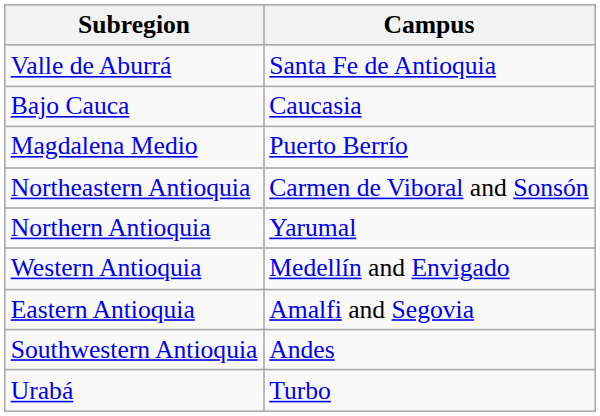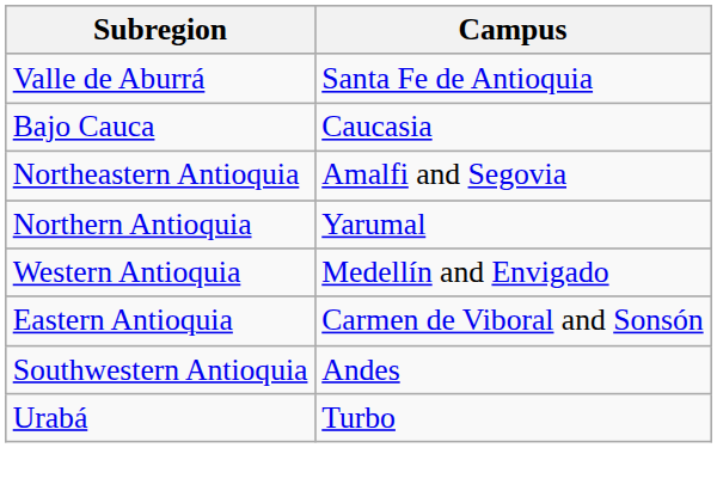 <table class="wikitable">
 <tr>
 <th>Subregion</th>
 <th>Campus</th>
 </tr>
 <tr>
 <td><a href='#'>Valle de Aburrá</a></td>
 <td><a href='#'>Santa Fe de Antioquia</a></td>
 </tr>
 <tr>
 <td><a href='#'>Bajo Cauca</a></td>
 <td><a href='#'>Caucasia</a></td>
 </tr>
 <tr>
-<td><a href='#'>Magdalena Medio</a></td>
-<td><a href='#'>Puerto Berrío</a></td>
-</tr>
-<tr>
 <td><a href='#'>Northeastern Antioquia</a></td>
-<td><a href='#'>Carmen de Viboral</a> and <a href='#'>Sonsón</a></td>
+<td><a href='#'>Amalfi</a> and <a href='#'>Segovia</a></td>
 </tr>
 <tr>
 <td><a href='#'>Northern Antioquia</a></td>
 <td><a href='#'>Yarumal</a></td>
 </tr>
 <tr>
 <td><a href='#'>Western Antioquia</a></td>
 <td><a href='#'>Medellín</a> and <a href='#'>Envigado</a></td>
 </tr>
 <tr>
 <td><a href='#'>Eastern Antioquia</a></td>
-<td><a href='#'>Amalfi</a> and <a href='#'>Segovia</a></td>
+<td><a href='#'>Carmen de Viboral</a> and <a href='#'>Sonsón</a></td>
 </tr>
 <tr>
 <td><a href='#'>Southwestern Antioquia</a></td>
 <td><a href='#'>Andes</a></td>
 </tr>
 <tr>
 <td><a href='#'>Urabá</a></td>
 <td><a href='#'>Turbo</a></td>
 </tr>
 </table>
